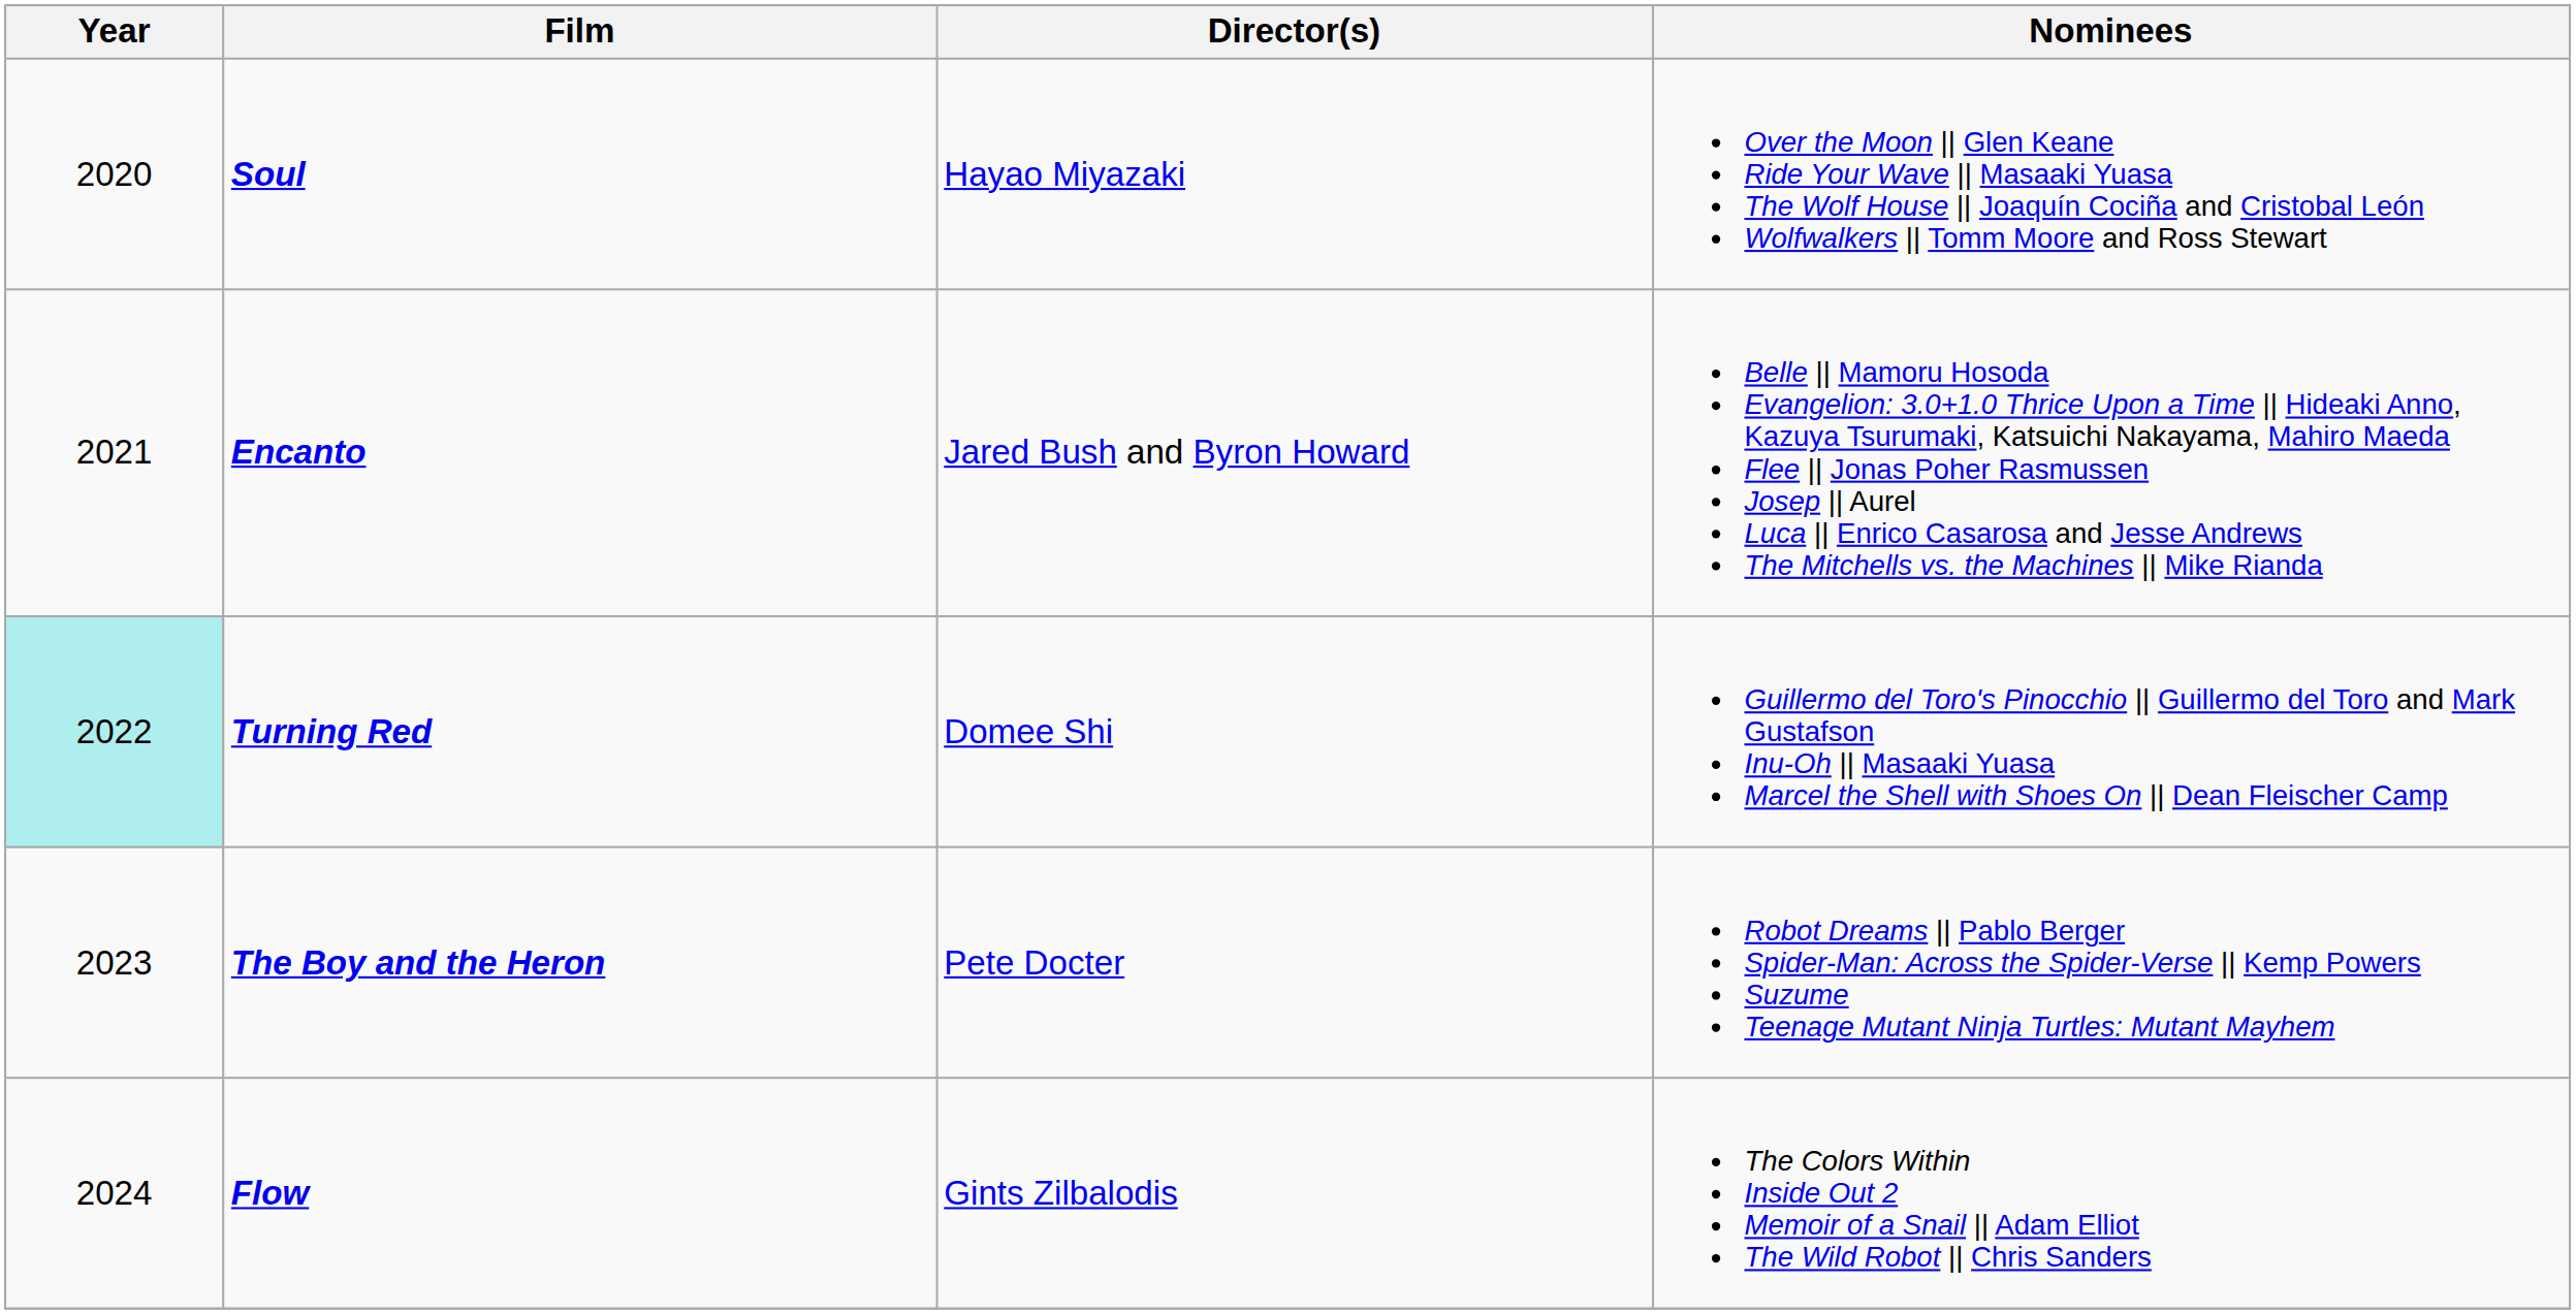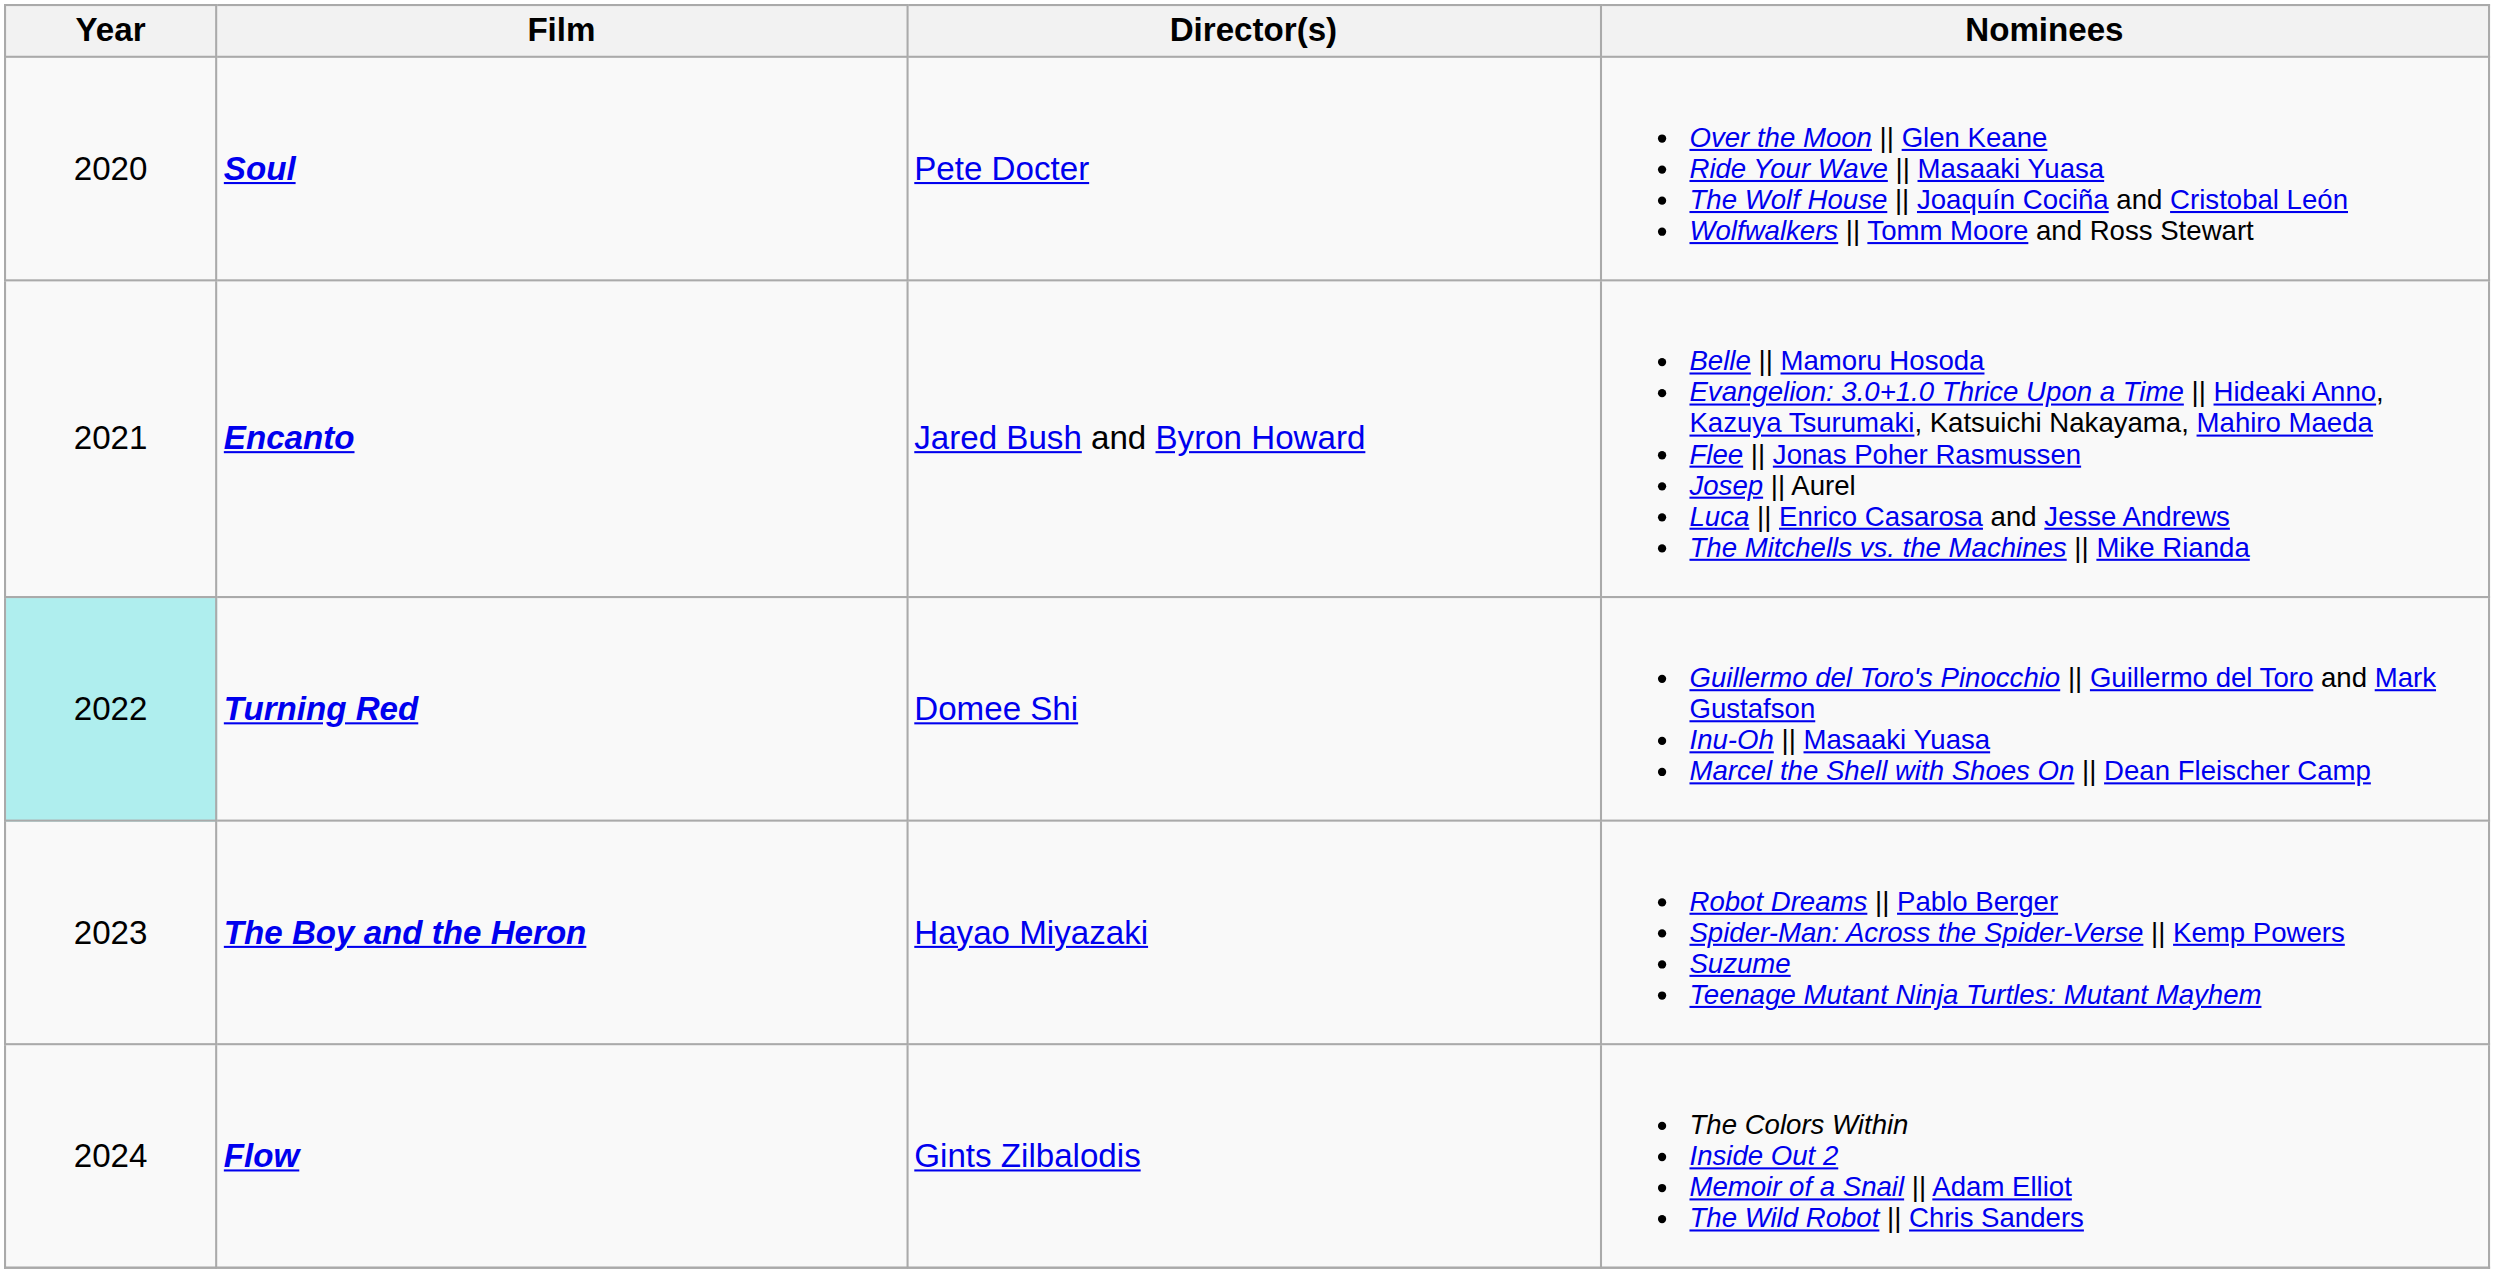 <table class="wikitable" width="95%" cellpadding="5">
 <tr>
 <th width="100"><strong>Year</strong></th>
 <th width="350"><strong>Film</strong></th>
 <th width="350"><strong>Director(s)</strong></th>
 <th width="450"><strong>Nominees</strong></th>
 </tr>
 <tr>
 <td align="center">2020</td>
 <td><strong><em><a href='#'>Soul</a></em></strong></td>
-<td><a href='#'>Hayao Miyazaki</a></td>
+<td><a href='#'>Pete Docter</a></td>
 <td style="font-size:smaller"><br><ul><li><em><a href='#'>Over the Moon</a></em> || <a href='#'>Glen Keane</a></li><li><em><a href='#'>Ride Your Wave</a></em> || <a href='#'>Masaaki Yuasa</a></li><li><em><a href='#'>The Wolf House</a></em> || <a href='#'>Joaquín Cociña</a> and <a href='#'>Cristobal León</a></li><li><em><a href='#'>Wolfwalkers</a></em> || <a href='#'>Tomm Moore</a> and Ross Stewart</li></ul></td>
 </tr>
 <tr>
 <td align="center">2021</td>
 <td><strong><em><a href='#'>Encanto</a></em></strong></td>
 <td><a href='#'>Jared Bush</a> and <a href='#'>Byron Howard</a></td>
 <td style="font-size:smaller"><br><ul><li><em><a href='#'>Belle</a></em> || <a href='#'>Mamoru Hosoda</a></li><li><em><a href='#'>Evangelion: 3.0+1.0 Thrice Upon a Time</a></em> || <a href='#'>Hideaki Anno</a>, <a href='#'>Kazuya Tsurumaki</a>, Katsuichi Nakayama, <a href='#'>Mahiro Maeda</a></li><li><em><a href='#'>Flee</a></em> || <a href='#'>Jonas Poher Rasmussen</a></li><li><em><a href='#'>Josep</a></em> || Aurel</li><li><em><a href='#'>Luca</a></em> || <a href='#'>Enrico Casarosa</a> and <a href='#'>Jesse Andrews</a></li><li><em><a href='#'>The Mitchells vs. the Machines</a></em> || <a href='#'>Mike Rianda</a></li></ul></td>
 </tr>
 <tr>
 <td align="center" style="background: paleturquoise;">2022</td>
 <td><strong><em><a href='#'>Turning Red</a></em></strong></td>
 <td><a href='#'>Domee Shi</a></td>
 <td style="font-size:smaller"><br><ul><li><em><a href='#'>Guillermo del Toro's Pinocchio</a></em> || <a href='#'>Guillermo del Toro</a> and <a href='#'>Mark Gustafson</a></li><li><em><a href='#'>Inu-Oh</a></em> || <a href='#'>Masaaki Yuasa</a></li><li><em><a href='#'>Marcel the Shell with Shoes On</a></em> || <a href='#'>Dean Fleischer Camp</a></li></ul></td>
 </tr>
 <tr>
 <td align="center">2023</td>
 <td><strong><em><a href='#'>The Boy and the Heron</a></em></strong></td>
-<td><a href='#'>Pete Docter</a></td>
+<td><a href='#'>Hayao Miyazaki</a></td>
 <td style="font-size:smaller"><br><ul><li><em><a href='#'>Robot Dreams</a></em> || <a href='#'>Pablo Berger</a></li><li><em><a href='#'>Spider-Man: Across the Spider-Verse</a></em> || <a href='#'>Kemp Powers</a></li><li><em><a href='#'>Suzume</a></em></li><li><em><a href='#'>Teenage Mutant Ninja Turtles: Mutant Mayhem</a></em></li></ul></td>
 </tr>
 <tr>
 <td align="center">2024</td>
 <td><strong><em><a href='#'>Flow</a></em></strong></td>
 <td><a href='#'>Gints Zilbalodis</a></td>
 <td style="font-size:smaller"><br><ul><li><em>The Colors Within </em></li><li><em><a href='#'>Inside Out 2</a></em></li><li><em><a href='#'>Memoir of a Snail</a></em> || <a href='#'>Adam Elliot</a></li><li><em><a href='#'>The Wild Robot</a></em> || <a href='#'>Chris Sanders</a></li></ul></td>
 </tr>
 <tr>
 </tr>
 </table>
